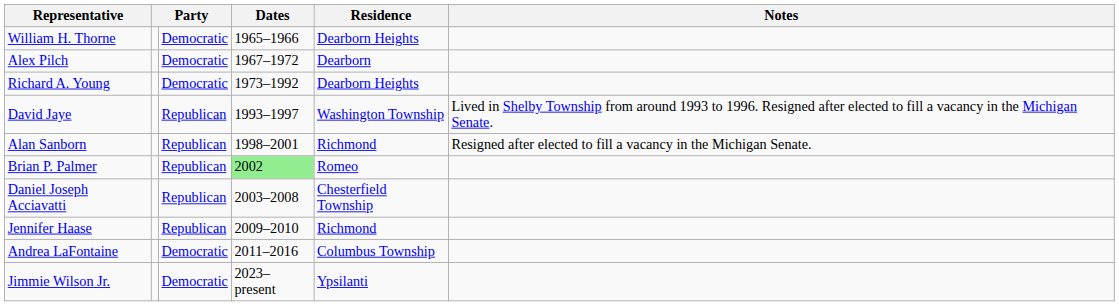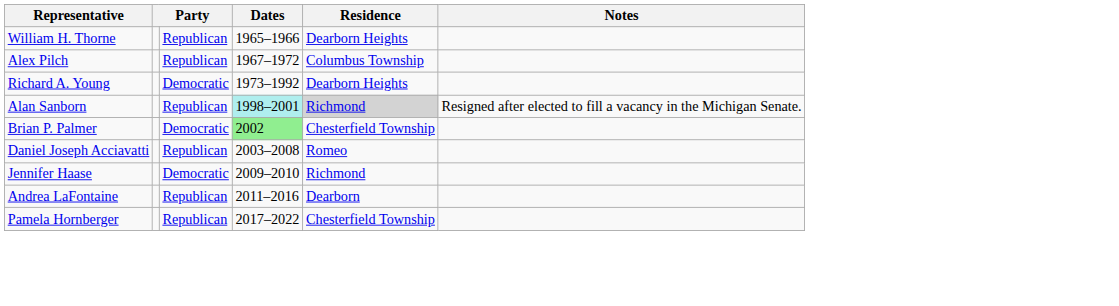 <table class=wikitable>
 <tr valign=bottom>
 <th>Representative</th>
 <th colspan="2">Party</th>
 <th>Dates</th>
 <th>Residence</th>
 <th>Notes</th>
 </tr>
 <tr>
 <td><a href='#'>William H. Thorne</a></td>
 <td bgcolor=></td>
-<td><a href='#'>Democratic</a></td>
+<td><a href='#'>Republican</a></td>
 <td>1965–1966</td>
 <td><a href='#'>Dearborn Heights</a></td>
 <td></td>
 </tr>
 <tr>
 <td><a href='#'>Alex Pilch</a></td>
 <td bgcolor=></td>
-<td><a href='#'>Democratic</a></td>
+<td><a href='#'>Republican</a></td>
 <td>1967–1972</td>
-<td><a href='#'>Dearborn</a></td>
+<td><a href='#'>Columbus Township</a></td>
 <td></td>
 </tr>
 <tr>
 <td><a href='#'>Richard A. Young</a></td>
 <td bgcolor=></td>
 <td><a href='#'>Democratic</a></td>
 <td>1973–1992</td>
 <td><a href='#'>Dearborn Heights</a></td>
 <td></td>
 </tr>
 <tr>
-<td><a href='#'>David Jaye</a></td>
-<td bgcolor=></td>
-<td><a href='#'>Republican</a></td>
-<td>1993–1997</td>
-<td><a href='#'>Washington Township</a></td>
-<td>Lived in <a href='#'>Shelby Township</a> from around 1993 to 1996. Resigned after elected to fill a vacancy in the <a href='#'>Michigan Senate</a>.</td>
-</tr>
-<tr>
 <td><a href='#'>Alan Sanborn</a></td>
 <td bgcolor=></td>
 <td><a href='#'>Republican</a></td>
-<td>1998–2001</td>
-<td><a href='#'>Richmond</a></td>
+<td style="background: paleturquoise;">1998–2001</td>
+<td style="background: lightgrey;"><a href='#'>Richmond</a></td>
 <td>Resigned after elected to fill a vacancy in the Michigan Senate.</td>
 </tr>
 <tr>
 <td><a href='#'>Brian P. Palmer</a></td>
 <td bgcolor=></td>
-<td><a href='#'>Republican</a></td>
+<td><a href='#'>Democratic</a></td>
 <td style="background: lightgreen;">2002</td>
-<td><a href='#'>Romeo</a></td>
+<td><a href='#'>Chesterfield Township</a></td>
 <td></td>
 </tr>
 <tr>
 <td><a href='#'>Daniel Joseph Acciavatti</a></td>
 <td bgcolor=></td>
 <td><a href='#'>Republican</a></td>
 <td>2003–2008</td>
-<td><a href='#'>Chesterfield Township</a></td>
+<td><a href='#'>Romeo</a></td>
 <td></td>
 </tr>
 <tr>
 <td><a href='#'>Jennifer Haase</a></td>
 <td bgcolor=></td>
-<td><a href='#'>Republican</a></td>
+<td><a href='#'>Democratic</a></td>
 <td>2009–2010</td>
 <td><a href='#'>Richmond</a></td>
 <td></td>
 </tr>
 <tr>
 <td><a href='#'>Andrea LaFontaine</a></td>
 <td bgcolor=></td>
-<td><a href='#'>Democratic</a></td>
+<td><a href='#'>Republican</a></td>
 <td>2011–2016</td>
-<td><a href='#'>Columbus Township</a></td>
+<td><a href='#'>Dearborn</a></td>
 <td></td>
 </tr>
 <tr>
-<td><a href='#'>Jimmie Wilson Jr.</a></td>
+<td><a href='#'>Pamela Hornberger</a></td>
 <td bgcolor=></td>
-<td><a href='#'>Democratic</a></td>
-<td>2023–present</td>
-<td><a href='#'>Ypsilanti</a></td>
+<td><a href='#'>Republican</a></td>
+<td>2017–2022</td>
+<td><a href='#'>Chesterfield Township</a></td>
 <td></td>
 </tr>
 </table>
